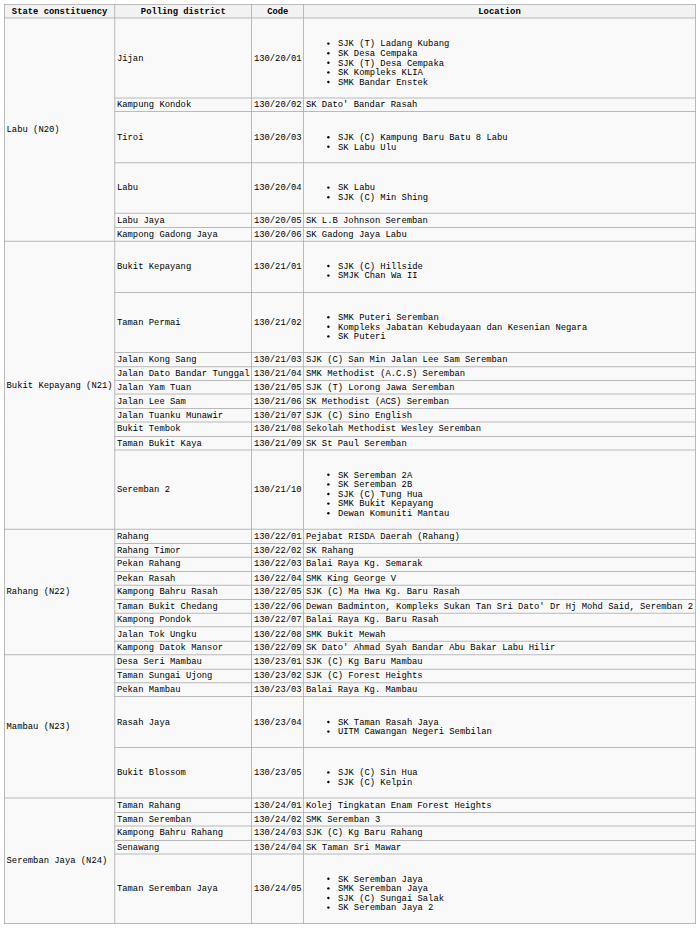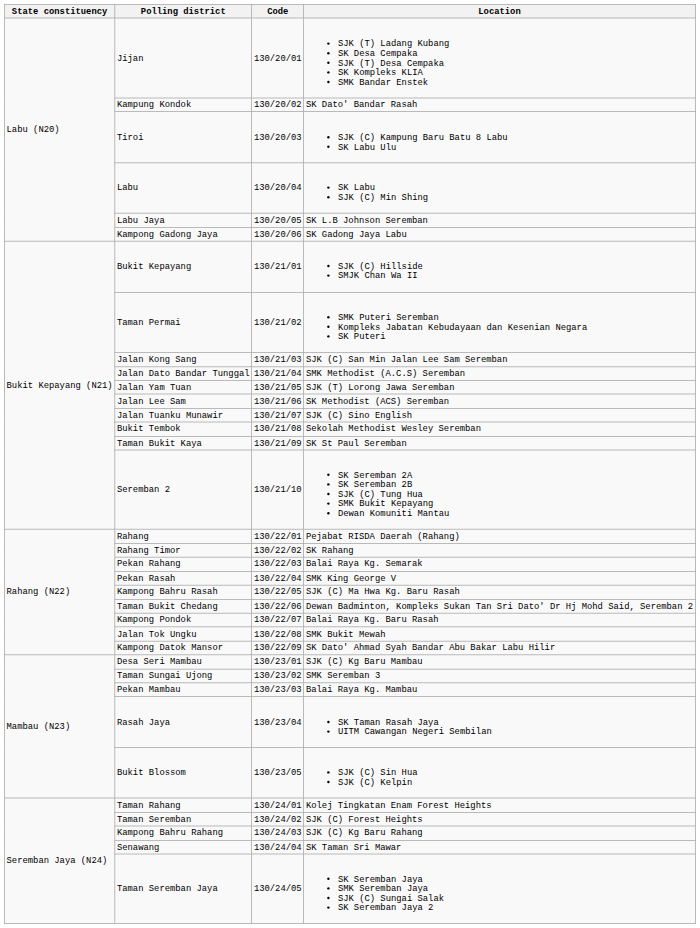 <table class="wikitable sortable mw-collapsible" style="white-space:nowrap;font-size:85%">
 <tr>
 <th>State constituency</th>
 <th>Polling district</th>
 <th>Code</th>
 <th>Location</th>
 </tr>
 <tr>
 <td rowspan="6">Labu (N20)</td>
 <td>Jijan</td>
 <td>130/20/01</td>
 <td><br><ul><li>SJK (T) Ladang Kubang</li><li>SK Desa Cempaka</li><li>SJK (T) Desa Cempaka</li><li>SK Kompleks KLIA</li><li>SMK Bandar Enstek</li></ul></td>
 </tr>
 <tr>
 <td>Kampung Kondok</td>
 <td>130/20/02</td>
 <td>SK Dato' Bandar Rasah</td>
 </tr>
 <tr>
 <td>Tiroi</td>
 <td>130/20/03</td>
 <td><br><ul><li>SJK (C) Kampung Baru Batu 8 Labu</li><li>SK Labu Ulu</li></ul></td>
 </tr>
 <tr>
 <td>Labu</td>
 <td>130/20/04</td>
 <td><br><ul><li>SK Labu</li><li>SJK (C) Min Shing</li></ul></td>
 </tr>
 <tr>
 <td>Labu Jaya</td>
 <td>130/20/05</td>
 <td>SK L.B Johnson Seremban</td>
 </tr>
 <tr>
 <td>Kampong Gadong Jaya</td>
 <td>130/20/06</td>
 <td>SK Gadong Jaya Labu</td>
 </tr>
 <tr>
 <td rowspan="10">Bukit Kepayang (N21)</td>
 <td>Bukit Kepayang</td>
 <td>130/21/01</td>
 <td><br><ul><li>SJK (C) Hillside</li><li>SMJK Chan Wa II</li></ul></td>
 </tr>
 <tr>
 <td>Taman Permai</td>
 <td>130/21/02</td>
 <td><br><ul><li>SMK Puteri Seremban</li><li>Kompleks Jabatan Kebudayaan dan Kesenian Negara</li><li>SK Puteri</li></ul></td>
 </tr>
 <tr>
 <td>Jalan Kong Sang</td>
 <td>130/21/03</td>
 <td>SJK (C) San Min Jalan Lee Sam Seremban</td>
 </tr>
 <tr>
 <td>Jalan Dato Bandar Tunggal</td>
 <td>130/21/04</td>
 <td>SMK Methodist (A.C.S) Seremban</td>
 </tr>
 <tr>
 <td>Jalan Yam Tuan</td>
 <td>130/21/05</td>
 <td>SJK (T) Lorong Jawa Seremban</td>
 </tr>
 <tr>
 <td>Jalan Lee Sam</td>
 <td>130/21/06</td>
 <td>SK Methodist (ACS) Seremban</td>
 </tr>
 <tr>
 <td>Jalan Tuanku Munawir</td>
 <td>130/21/07</td>
 <td>SJK (C) Sino English</td>
 </tr>
 <tr>
 <td>Bukit Tembok</td>
 <td>130/21/08</td>
 <td>Sekolah Methodist Wesley Seremban</td>
 </tr>
 <tr>
 <td>Taman Bukit Kaya</td>
 <td>130/21/09</td>
 <td>SK St Paul Seremban</td>
 </tr>
 <tr>
 <td>Seremban 2</td>
 <td>130/21/10</td>
 <td><br><ul><li>SK Seremban 2A</li><li>SK Seremban 2B</li><li>SJK (C) Tung Hua</li><li>SMK Bukit Kepayang</li><li>Dewan Komuniti Mantau</li></ul></td>
 </tr>
 <tr>
 <td rowspan="9">Rahang (N22)</td>
 <td>Rahang</td>
 <td>130/22/01</td>
 <td>Pejabat RISDA Daerah (Rahang)</td>
 </tr>
 <tr>
 <td>Rahang Timor</td>
 <td>130/22/02</td>
 <td>SK Rahang</td>
 </tr>
 <tr>
 <td>Pekan Rahang</td>
 <td>130/22/03</td>
 <td>Balai Raya Kg. Semarak</td>
 </tr>
 <tr>
 <td>Pekan Rasah</td>
 <td>130/22/04</td>
 <td>SMK King George V</td>
 </tr>
 <tr>
 <td>Kampong Bahru Rasah</td>
 <td>130/22/05</td>
 <td>SJK (C) Ma Hwa Kg. Baru Rasah</td>
 </tr>
 <tr>
 <td>Taman Bukit Chedang</td>
 <td>130/22/06</td>
 <td>Dewan Badminton, Kompleks Sukan Tan Sri Dato' Dr Hj Mohd Said, Seremban 2</td>
 </tr>
 <tr>
 <td>Kampong Pondok</td>
 <td>130/22/07</td>
 <td>Balai Raya Kg. Baru Rasah</td>
 </tr>
 <tr>
 <td>Jalan Tok Ungku</td>
 <td>130/22/08</td>
 <td>SMK Bukit Mewah</td>
 </tr>
 <tr>
 <td>Kampong Datok Mansor</td>
 <td>130/22/09</td>
 <td>SK Dato' Ahmad Syah Bandar Abu Bakar Labu Hilir</td>
 </tr>
 <tr>
 <td rowspan="5">Mambau (N23)</td>
 <td>Desa Seri Mambau</td>
 <td>130/23/01</td>
 <td>SJK (C) Kg Baru Mambau</td>
 </tr>
 <tr>
 <td>Taman Sungai Ujong</td>
 <td>130/23/02</td>
-<td>SJK (C) Forest Heights</td>
+<td>SMK Seremban 3</td>
 </tr>
 <tr>
 <td>Pekan Mambau</td>
 <td>130/23/03</td>
 <td>Balai Raya Kg. Mambau</td>
 </tr>
 <tr>
 <td>Rasah Jaya</td>
 <td>130/23/04</td>
 <td><br><ul><li>SK Taman Rasah Jaya</li><li>UITM Cawangan Negeri Sembilan</li></ul></td>
 </tr>
 <tr>
 <td>Bukit Blossom</td>
 <td>130/23/05</td>
 <td><br><ul><li>SJK (C) Sin Hua</li><li>SJK (C) Kelpin</li></ul></td>
 </tr>
 <tr>
 <td rowspan="5">Seremban Jaya (N24)</td>
 <td>Taman Rahang</td>
 <td>130/24/01</td>
 <td>Kolej Tingkatan Enam Forest Heights</td>
 </tr>
 <tr>
 <td>Taman Seremban</td>
 <td>130/24/02</td>
-<td>SMK Seremban 3</td>
+<td>SJK (C) Forest Heights</td>
 </tr>
 <tr>
 <td>Kampong Bahru Rahang</td>
 <td>130/24/03</td>
 <td>SJK (C) Kg Baru Rahang</td>
 </tr>
 <tr>
 <td>Senawang</td>
 <td>130/24/04</td>
 <td>SK Taman Sri Mawar</td>
 </tr>
 <tr>
 <td>Taman Seremban Jaya</td>
 <td>130/24/05</td>
 <td><br><ul><li>SK Seremban Jaya</li><li>SMK Seremban Jaya</li><li>SJK (C) Sungai Salak</li><li>SK Seremban Jaya 2</li></ul></td>
 </tr>
 </table>
